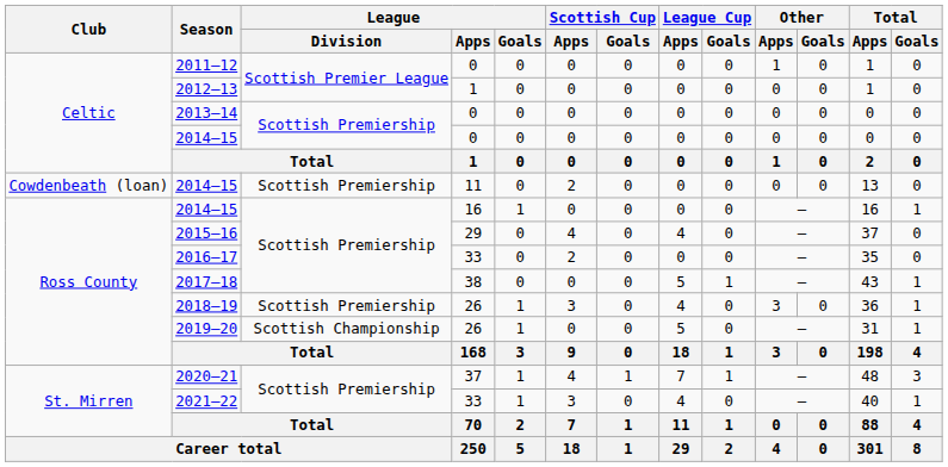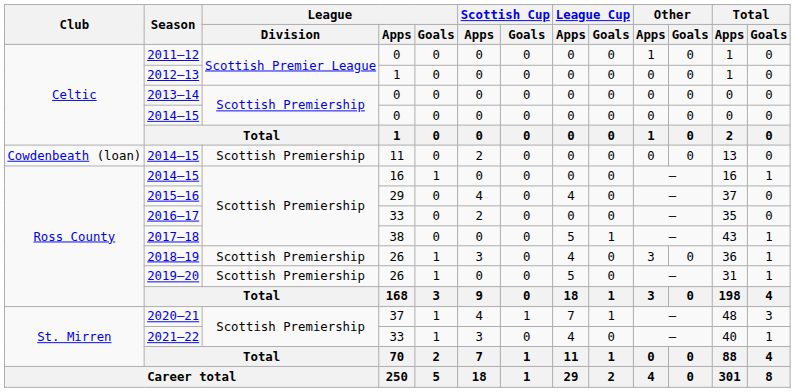 <table class="wikitable" style="text-align: center">
 <tr>
 <th rowspan="2">Club</th>
 <th rowspan="2">Season</th>
 <th colspan="3">League</th>
 <th colspan="2"><a href='#'>Scottish Cup</a></th>
 <th colspan="2"><a href='#'>League Cup</a></th>
 <th colspan="2">Other</th>
 <th colspan="2">Total</th>
 </tr>
 <tr>
 <th>Division</th>
 <th>Apps</th>
 <th>Goals</th>
 <th>Apps</th>
 <th>Goals</th>
 <th>Apps</th>
 <th>Goals</th>
 <th>Apps</th>
 <th>Goals</th>
 <th>Apps</th>
 <th>Goals</th>
 </tr>
 <tr>
 <td rowspan="5"><a href='#'>Celtic</a></td>
 <td><a href='#'>2011–12</a></td>
 <td rowspan="2"><a href='#'>Scottish Premier League</a></td>
 <td>0</td>
 <td>0</td>
 <td>0</td>
 <td>0</td>
 <td>0</td>
 <td>0</td>
 <td>1</td>
 <td>0</td>
 <td>1</td>
 <td>0</td>
 </tr>
 <tr>
 <td><a href='#'>2012–13</a></td>
 <td>1</td>
 <td>0</td>
 <td>0</td>
 <td>0</td>
 <td>0</td>
 <td>0</td>
 <td>0</td>
 <td>0</td>
 <td>1</td>
 <td>0</td>
 </tr>
 <tr>
 <td><a href='#'>2013–14</a></td>
 <td rowspan="2"><a href='#'>Scottish Premiership</a></td>
 <td>0</td>
 <td>0</td>
 <td>0</td>
 <td>0</td>
 <td>0</td>
 <td>0</td>
 <td>0</td>
 <td>0</td>
 <td>0</td>
 <td>0</td>
 </tr>
 <tr>
 <td><a href='#'>2014–15</a></td>
 <td>0</td>
 <td>0</td>
 <td>0</td>
 <td>0</td>
 <td>0</td>
 <td>0</td>
 <td>0</td>
 <td>0</td>
 <td>0</td>
 <td>0</td>
 </tr>
 <tr>
 <th colspan="2">Total</th>
 <th>1</th>
 <th>0</th>
 <th>0</th>
 <th>0</th>
 <th>0</th>
 <th>0</th>
 <th>1</th>
 <th>0</th>
 <th>2</th>
 <th>0</th>
 </tr>
 <tr>
 <td rowspan="1"><a href='#'>Cowdenbeath</a> (loan)</td>
 <td><a href='#'>2014–15</a></td>
 <td>Scottish Premiership</td>
 <td>11</td>
 <td>0</td>
 <td>2</td>
 <td>0</td>
 <td>0</td>
 <td>0</td>
 <td>0</td>
 <td>0</td>
 <td>13</td>
 <td>0</td>
 </tr>
 <tr>
 <td rowspan="7"><a href='#'>Ross County</a></td>
 <td><a href='#'>2014–15</a></td>
 <td rowspan="4">Scottish Premiership</td>
 <td>16</td>
 <td>1</td>
 <td>0</td>
 <td>0</td>
 <td>0</td>
 <td>0</td>
 <td colspan="2">—</td>
 <td>16</td>
 <td>1</td>
 </tr>
 <tr>
 <td><a href='#'>2015–16</a></td>
 <td>29</td>
 <td>0</td>
 <td>4</td>
 <td>0</td>
 <td>4</td>
 <td>0</td>
 <td colspan="2">—</td>
 <td>37</td>
 <td>0</td>
 </tr>
 <tr>
 <td><a href='#'>2016–17</a></td>
 <td>33</td>
 <td>0</td>
 <td>2</td>
 <td>0</td>
 <td>0</td>
 <td>0</td>
 <td colspan="2">—</td>
 <td>35</td>
 <td>0</td>
 </tr>
 <tr>
 <td><a href='#'>2017–18</a></td>
 <td>38</td>
 <td>0</td>
 <td>0</td>
 <td>0</td>
 <td>5</td>
 <td>1</td>
 <td colspan="2">—</td>
 <td>43</td>
 <td>1</td>
 </tr>
 <tr>
 <td><a href='#'>2018–19</a></td>
 <td>Scottish Premiership</td>
 <td>26</td>
 <td>1</td>
 <td>3</td>
 <td>0</td>
 <td>4</td>
 <td>0</td>
 <td>3</td>
 <td>0</td>
 <td>36</td>
 <td>1</td>
 </tr>
 <tr>
 <td><a href='#'>2019–20</a></td>
-<td>Scottish Championship</td>
+<td>Scottish Premiership</td>
 <td>26</td>
 <td>1</td>
 <td>0</td>
 <td>0</td>
 <td>5</td>
 <td>0</td>
 <td colspan="2">—</td>
 <td>31</td>
 <td>1</td>
 </tr>
 <tr>
 <th colspan="2">Total</th>
 <th>168</th>
 <th>3</th>
 <th>9</th>
 <th>0</th>
 <th>18</th>
 <th>1</th>
 <th>3</th>
 <th>0</th>
 <th>198</th>
 <th>4</th>
 </tr>
 <tr>
 <td rowspan="3"><a href='#'>St. Mirren</a></td>
 <td><a href='#'>2020–21</a></td>
 <td rowspan="2">Scottish Premiership</td>
 <td>37</td>
 <td>1</td>
 <td>4</td>
 <td>1</td>
 <td>7</td>
 <td>1</td>
 <td colspan=2>—</td>
 <td>48</td>
 <td>3</td>
 </tr>
 <tr>
 <td><a href='#'>2021–22</a></td>
 <td>33</td>
 <td>1</td>
 <td>3</td>
 <td>0</td>
 <td>4</td>
 <td>0</td>
 <td colspan=2>—</td>
 <td>40</td>
 <td>1</td>
 </tr>
 <tr>
 <th colspan="2">Total</th>
 <th>70</th>
 <th>2</th>
 <th>7</th>
 <th>1</th>
 <th>11</th>
 <th>1</th>
 <th>0</th>
 <th>0</th>
 <th>88</th>
 <th>4</th>
 </tr>
 <tr>
 <th colspan="3">Career total</th>
 <th>250</th>
 <th>5</th>
 <th>18</th>
 <th>1</th>
 <th>29</th>
 <th>2</th>
 <th>4</th>
 <th>0</th>
 <th>301</th>
 <th>8</th>
 </tr>
 </table>
